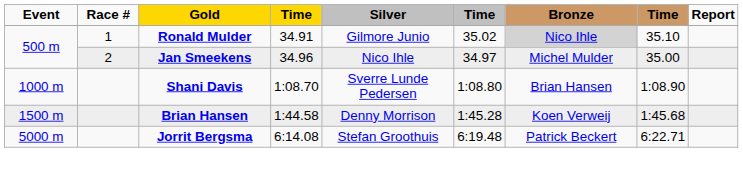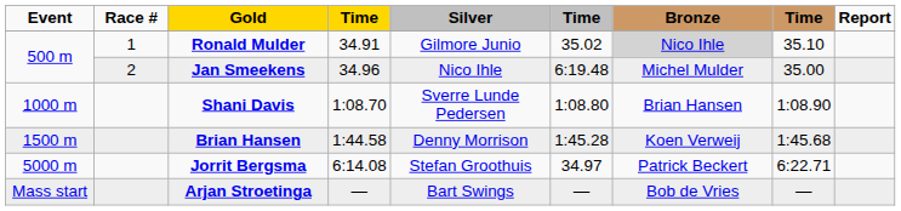 <table class="wikitable">
 <tr>
 <td width="80" align="center"><strong>Event</strong></td>
 <td width="65" align="center"><strong>Race #</strong></td>
 <td width="150" bgcolor="gold" align="center"><strong>Gold</strong></td>
 <td width="50" bgcolor="gold" align="center"><strong>Time</strong></td>
 <td width="150" bgcolor="silver" align="center"><strong>Silver</strong></td>
 <td width="50" bgcolor="silver" align="center"><strong>Time</strong></td>
 <td width="150" bgcolor="#CC9966" align="center"><strong>Bronze</strong></td>
 <td width="50" bgcolor="#CC9966" align="center"><strong>Time</strong></td>
 <td width="50" align="center"><strong>Report</strong></td>
 </tr>
 <tr bgcolor="#cccccc">
 </tr>
 <tr>
 <td rowspan=2 align="center"><a href='#'>500 m</a></td>
 <td align="center">1</td>
 <td align="center"><strong><a href='#'>Ronald Mulder</a></strong><br><small></small></td>
 <td align="center">34.91</td>
 <td align="center"><a href='#'>Gilmore Junio</a><br><small></small></td>
 <td align="center">35.02</td>
 <td align="center" style="background: lightgrey;"><a href='#'>Nico Ihle</a><br><small></small></td>
 <td align="center">35.10</td>
 <td align="center"></td>
 </tr>
 <tr bgcolor="#eeeeee">
 <td align="center">2</td>
 <td align="center"><strong><a href='#'>Jan Smeekens</a></strong><br><small></small></td>
 <td align="center">34.96</td>
 <td align="center"><a href='#'>Nico Ihle</a><br><small></small></td>
-<td align="center">34.97</td>
+<td align="center">6:19.48</td>
 <td align="center"><a href='#'>Michel Mulder</a><br><small></small></td>
 <td align="center">35.00</td>
 <td align="center"></td>
 </tr>
 <tr>
 <td align="center"><a href='#'>1000 m</a></td>
 <td align="center"></td>
 <td align="center"><strong><a href='#'>Shani Davis</a></strong><br><small></small></td>
 <td align="center">1:08.70</td>
 <td align="center"><a href='#'>Sverre Lunde Pedersen</a><br><small></small></td>
 <td align="center">1:08.80</td>
 <td align="center"><a href='#'>Brian Hansen</a><br><small></small></td>
 <td align="center">1:08.90</td>
 <td align="center"></td>
 </tr>
 <tr bgcolor="#eeeeee">
 <td align="center"><a href='#'>1500 m</a></td>
 <td align="center"></td>
 <td align="center"><strong><a href='#'>Brian Hansen</a></strong><br><small></small></td>
 <td align="center">1:44.58</td>
 <td align="center"><a href='#'>Denny Morrison</a><br><small></small></td>
 <td align="center">1:45.28</td>
 <td align="center"><a href='#'>Koen Verweij</a><br><small></small></td>
 <td align="center">1:45.68</td>
 <td align="center"></td>
 </tr>
 <tr>
 <td align="center"><a href='#'>5000 m</a></td>
 <td align="center"></td>
 <td align="center"><strong><a href='#'>Jorrit Bergsma</a></strong><br><small></small></td>
 <td align="center">6:14.08</td>
 <td align="center"><a href='#'>Stefan Groothuis</a><br><small></small></td>
-<td align="center">6:19.48</td>
+<td align="center">34.97</td>
 <td align="center"><a href='#'>Patrick Beckert</a><br><small></small></td>
 <td align="center">6:22.71</td>
 <td align="center"></td>
 </tr>
+<tr bgcolor="#eeeeee">
+<td align="center"><a href='#'>Mass start</a></td>
+<td align="center"></td>
+<td align="center"><strong><a href='#'>Arjan Stroetinga</a></strong><br><small></small></td>
+<td align="center">—</td>
+<td align="center"><a href='#'>Bart Swings</a><br><small></small></td>
+<td align="center">—</td>
+<td align="center"><a href='#'>Bob de Vries</a><br><small></small></td>
+<td align="center">—</td>
+<td align="center"></td>
+</tr>
 </table>
